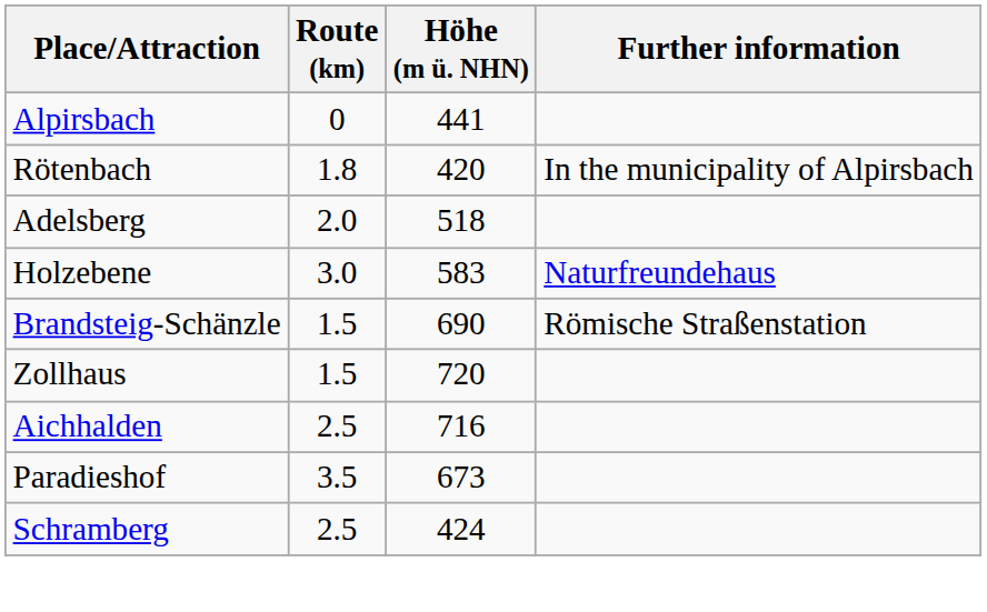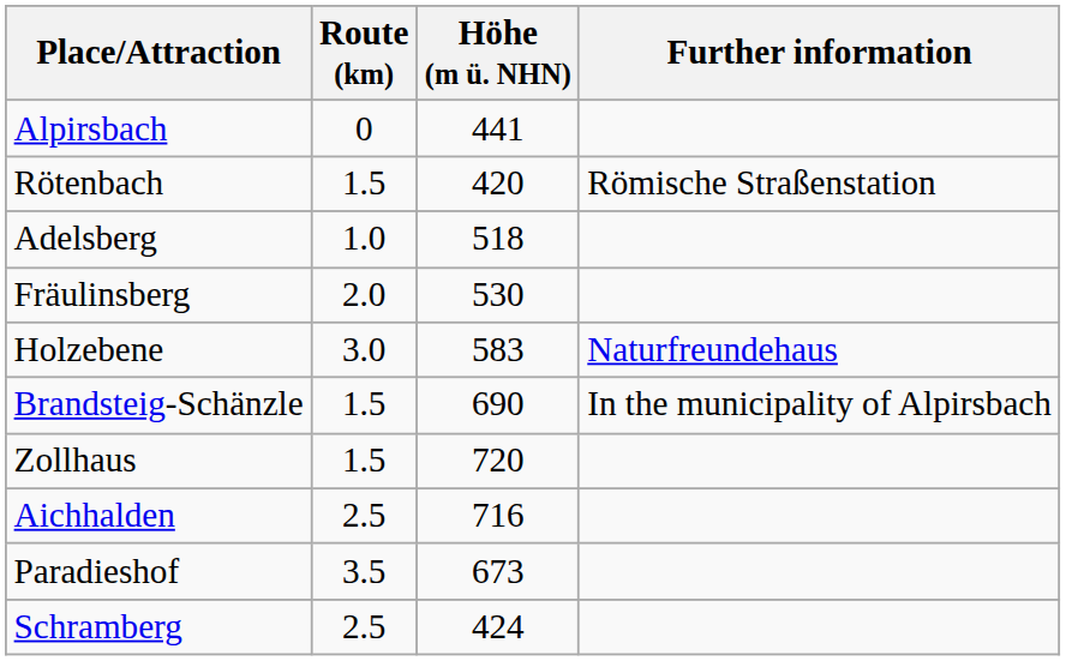 <table class="wikitable toptextcells">
 <tr class="hintergrundfarbe5">
 <th>Place/Attraction</th>
 <th>Route<br><small>(km)</small></th>
 <th>Höhe<br><small>(m ü. NHN)</small></th>
 <th class="unsortable">Further information</th>
 </tr>
 <tr>
 <td><a href='#'>Alpirsbach</a></td>
 <td style="text-align:center">0</td>
 <td style="text-align:center">441</td>
 <td></td>
 </tr>
 <tr>
 <td>Rötenbach</td>
-<td style="text-align:center">1.8</td>
+<td style="text-align:center">1.5</td>
 <td style="text-align:center">420</td>
-<td>In the municipality of Alpirsbach</td>
+<td>Römische Straßenstation</td>
 </tr>
 <tr>
 <td>Adelsberg</td>
+<td style="text-align:center">1.0</td>
+<td style="text-align:center">518</td>
+<td></td>
+</tr>
+<tr>
+<td>Fräulinsberg</td>
 <td style="text-align:center">2.0</td>
-<td style="text-align:center">518</td>
+<td style="text-align:center">530</td>
 <td></td>
 </tr>
 <tr>
 <td>Holzebene</td>
 <td style="text-align:center">3.0</td>
 <td style="text-align:center">583</td>
 <td><a href='#'>Naturfreundehaus</a></td>
 </tr>
 <tr>
 <td><a href='#'>Brandsteig</a>-Schänzle</td>
 <td style="text-align:center">1.5</td>
 <td style="text-align:center">690</td>
-<td>Römische Straßenstation</td>
+<td>In the municipality of Alpirsbach</td>
 </tr>
 <tr>
 <td>Zollhaus</td>
 <td style="text-align:center">1.5</td>
 <td style="text-align:center">720</td>
 <td></td>
 </tr>
 <tr>
 <td><a href='#'>Aichhalden</a></td>
 <td style="text-align:center">2.5</td>
 <td style="text-align:center">716</td>
 <td></td>
 </tr>
 <tr>
 <td>Paradieshof</td>
 <td style="text-align:center">3.5</td>
 <td style="text-align:center">673</td>
 <td></td>
 </tr>
 <tr>
 <td><a href='#'>Schramberg</a></td>
 <td style="text-align:center">2.5</td>
 <td style="text-align:center">424</td>
 <td></td>
 </tr>
 </table>
